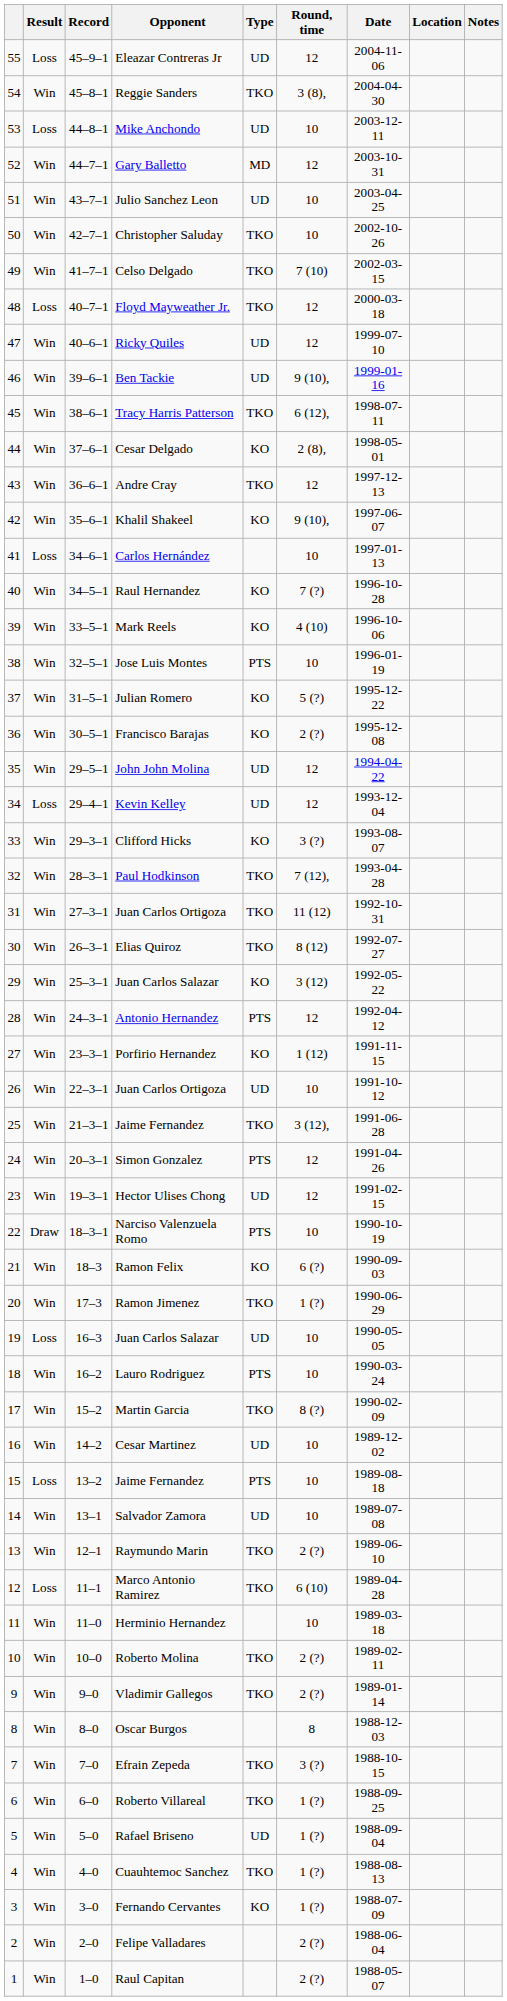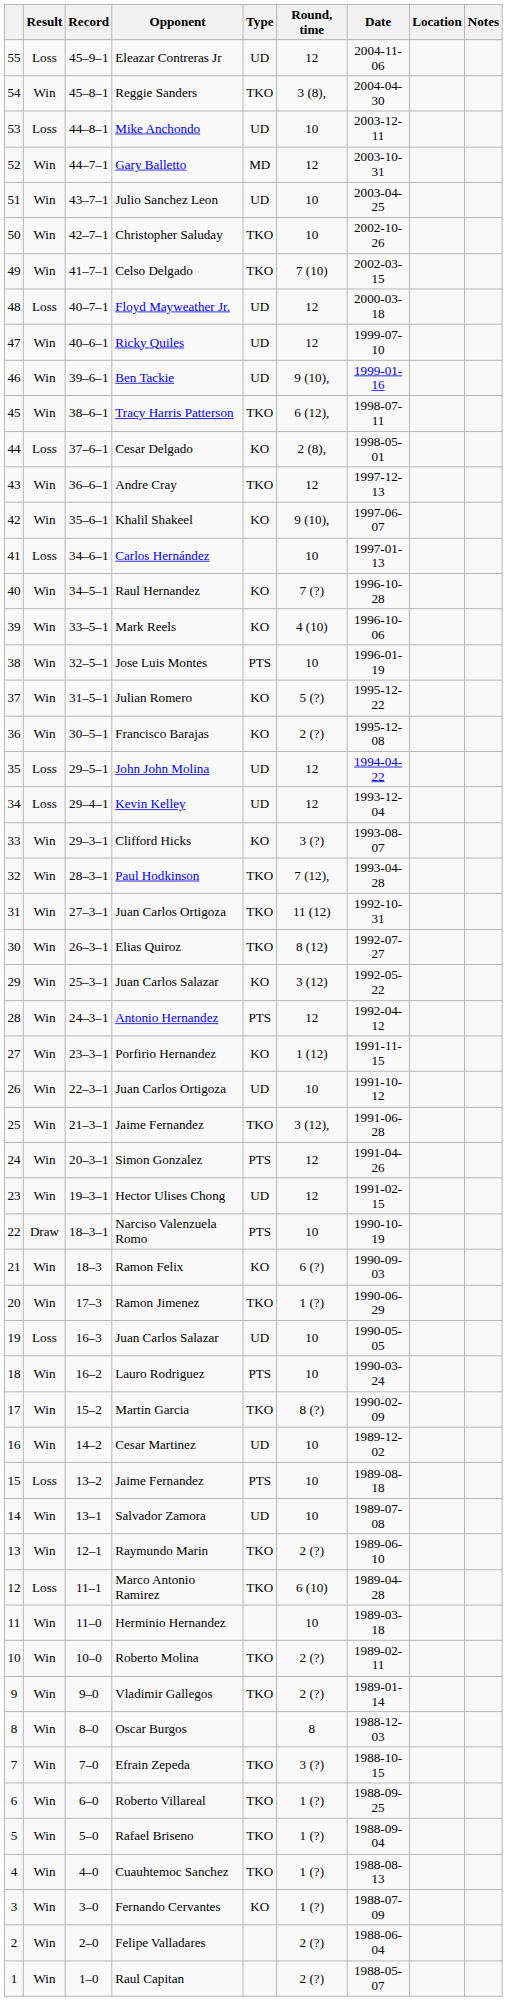 <table class=wikitable style=text-align:center>
 <tr>
 <th></th>
 <th>Result</th>
 <th>Record</th>
 <th>Opponent</th>
 <th>Type</th>
 <th>Round, time</th>
 <th>Date</th>
 <th>Location</th>
 <th>Notes</th>
 </tr>
 <tr>
 <td>55</td>
 <td>Loss</td>
 <td>45–9–1</td>
 <td align=left>Eleazar Contreras Jr</td>
 <td>UD</td>
 <td>12</td>
 <td>2004-11-06</td>
 <td align=left></td>
 <td align=left></td>
 </tr>
 <tr>
 <td>54</td>
 <td>Win</td>
 <td>45–8–1</td>
 <td align=left>Reggie Sanders</td>
 <td>TKO</td>
 <td>3 (8), </td>
 <td>2004-04-30</td>
 <td align=left></td>
 <td align=left></td>
 </tr>
 <tr>
 <td>53</td>
 <td>Loss</td>
 <td>44–8–1</td>
 <td align=left><a href='#'>Mike Anchondo</a></td>
 <td>UD</td>
 <td>10</td>
 <td>2003-12-11</td>
 <td align=left></td>
 <td align=left></td>
 </tr>
 <tr>
 <td>52</td>
 <td>Win</td>
 <td>44–7–1</td>
 <td align=left><a href='#'>Gary Balletto</a></td>
 <td>MD</td>
 <td>12</td>
 <td>2003-10-31</td>
 <td align=left></td>
 <td align=left></td>
 </tr>
 <tr>
 <td>51</td>
 <td>Win</td>
 <td>43–7–1</td>
 <td align=left>Julio Sanchez Leon</td>
 <td>UD</td>
 <td>10</td>
 <td>2003-04-25</td>
 <td align=left></td>
 <td align=left></td>
 </tr>
 <tr>
 <td>50</td>
 <td>Win</td>
 <td>42–7–1</td>
 <td align=left>Christopher Saluday</td>
 <td>TKO</td>
 <td>10</td>
 <td>2002-10-26</td>
 <td align=left></td>
 <td align=left></td>
 </tr>
 <tr>
 <td>49</td>
 <td>Win</td>
 <td>41–7–1</td>
 <td align=left>Celso Delgado</td>
 <td>TKO</td>
 <td>7 (10)</td>
 <td>2002-03-15</td>
 <td align=left></td>
 <td align=left></td>
 </tr>
 <tr>
 <td>48</td>
 <td>Loss</td>
 <td>40–7–1</td>
 <td align=left><a href='#'>Floyd Mayweather Jr.</a></td>
-<td>TKO</td>
+<td>UD</td>
 <td>12</td>
 <td>2000-03-18</td>
 <td align=left></td>
 <td align=left></td>
 </tr>
 <tr>
 <td>47</td>
 <td>Win</td>
 <td>40–6–1</td>
 <td align=left><a href='#'>Ricky Quiles</a></td>
 <td>UD</td>
 <td>12</td>
 <td>1999-07-10</td>
 <td align=left></td>
 <td align=left></td>
 </tr>
 <tr>
 <td>46</td>
 <td>Win</td>
 <td>39–6–1</td>
 <td align=left><a href='#'>Ben Tackie</a></td>
 <td>UD</td>
 <td>9 (10), </td>
 <td><a href='#'>1999-01-16</a></td>
 <td align=left></td>
 <td align=left></td>
 </tr>
 <tr>
 <td>45</td>
 <td>Win</td>
 <td>38–6–1</td>
 <td align=left><a href='#'>Tracy Harris Patterson</a></td>
 <td>TKO</td>
 <td>6 (12), </td>
 <td>1998-07-11</td>
 <td align=left></td>
 <td align=left></td>
 </tr>
 <tr>
 <td>44</td>
-<td>Win</td>
+<td>Loss</td>
 <td>37–6–1</td>
 <td align=left>Cesar Delgado</td>
 <td>KO</td>
 <td>2 (8), </td>
 <td>1998-05-01</td>
 <td align=left></td>
 <td align=left></td>
 </tr>
 <tr>
 <td>43</td>
 <td>Win</td>
 <td>36–6–1</td>
 <td align=left>Andre Cray</td>
 <td>TKO</td>
 <td>12</td>
 <td>1997-12-13</td>
 <td align=left></td>
 <td align=left></td>
 </tr>
 <tr>
 <td>42</td>
 <td>Win</td>
 <td>35–6–1</td>
 <td align=left>Khalil Shakeel</td>
 <td>KO</td>
 <td>9 (10), </td>
 <td>1997-06-07</td>
 <td align=left></td>
 <td align=left></td>
 </tr>
 <tr>
 <td>41</td>
 <td>Loss</td>
 <td>34–6–1</td>
 <td align=left><a href='#'>Carlos Hernández</a></td>
 <td></td>
 <td>10</td>
 <td>1997-01-13</td>
 <td align=left></td>
 <td align=left></td>
 </tr>
 <tr>
 <td>40</td>
 <td>Win</td>
 <td>34–5–1</td>
 <td align=left>Raul Hernandez</td>
 <td>KO</td>
 <td>7 (?)</td>
 <td>1996-10-28</td>
 <td align=left></td>
 <td align=left></td>
 </tr>
 <tr>
 <td>39</td>
 <td>Win</td>
 <td>33–5–1</td>
 <td align=left>Mark Reels</td>
 <td>KO</td>
 <td>4 (10)</td>
 <td>1996-10-06</td>
 <td align=left></td>
 <td align=left></td>
 </tr>
 <tr>
 <td>38</td>
 <td>Win</td>
 <td>32–5–1</td>
 <td align=left>Jose Luis Montes</td>
 <td>PTS</td>
 <td>10</td>
 <td>1996-01-19</td>
 <td align=left></td>
 <td align=left></td>
 </tr>
 <tr>
 <td>37</td>
 <td>Win</td>
 <td>31–5–1</td>
 <td align=left>Julian Romero</td>
 <td>KO</td>
 <td>5 (?)</td>
 <td>1995-12-22</td>
 <td align=left></td>
 <td align=left></td>
 </tr>
 <tr>
 <td>36</td>
 <td>Win</td>
 <td>30–5–1</td>
 <td align=left>Francisco Barajas</td>
 <td>KO</td>
 <td>2 (?)</td>
 <td>1995-12-08</td>
 <td align=left></td>
 <td align=left></td>
 </tr>
 <tr>
 <td>35</td>
-<td>Win</td>
+<td>Loss</td>
 <td>29–5–1</td>
 <td align=left><a href='#'>John John Molina</a></td>
 <td>UD</td>
 <td>12</td>
 <td><a href='#'>1994-04-22</a></td>
 <td align=left></td>
 <td align=left></td>
 </tr>
 <tr>
 <td>34</td>
 <td>Loss</td>
 <td>29–4–1</td>
 <td align=left><a href='#'>Kevin Kelley</a></td>
 <td>UD</td>
 <td>12</td>
 <td>1993-12-04</td>
 <td align=left></td>
 <td align=left></td>
 </tr>
 <tr>
 <td>33</td>
 <td>Win</td>
 <td>29–3–1</td>
 <td align=left>Clifford Hicks</td>
 <td>KO</td>
 <td>3 (?)</td>
 <td>1993-08-07</td>
 <td align=left></td>
 <td align=left></td>
 </tr>
 <tr>
 <td>32</td>
 <td>Win</td>
 <td>28–3–1</td>
 <td align=left><a href='#'>Paul Hodkinson</a></td>
 <td>TKO</td>
 <td>7 (12), </td>
 <td>1993-04-28</td>
 <td align=left></td>
 <td align=left></td>
 </tr>
 <tr>
 <td>31</td>
 <td>Win</td>
 <td>27–3–1</td>
 <td align=left>Juan Carlos Ortigoza</td>
 <td>TKO</td>
 <td>11 (12)</td>
 <td>1992-10-31</td>
 <td align=left></td>
 <td align=left></td>
 </tr>
 <tr>
 <td>30</td>
 <td>Win</td>
 <td>26–3–1</td>
 <td align=left>Elias Quiroz</td>
 <td>TKO</td>
 <td>8 (12)</td>
 <td>1992-07-27</td>
 <td align=left></td>
 <td align=left></td>
 </tr>
 <tr>
 <td>29</td>
 <td>Win</td>
 <td>25–3–1</td>
 <td align=left>Juan Carlos Salazar</td>
 <td>KO</td>
 <td>3 (12)</td>
 <td>1992-05-22</td>
 <td align=left></td>
 <td align=left></td>
 </tr>
 <tr>
 <td>28</td>
 <td>Win</td>
 <td>24–3–1</td>
 <td align=left><a href='#'>Antonio Hernandez</a></td>
 <td>PTS</td>
 <td>12</td>
 <td>1992-04-12</td>
 <td align=left></td>
 <td align=left></td>
 </tr>
 <tr>
 <td>27</td>
 <td>Win</td>
 <td>23–3–1</td>
 <td align=left>Porfirio Hernandez</td>
 <td>KO</td>
 <td>1 (12)</td>
 <td>1991-11-15</td>
 <td align=left></td>
 <td align=left></td>
 </tr>
 <tr>
 <td>26</td>
 <td>Win</td>
 <td>22–3–1</td>
 <td align=left>Juan Carlos Ortigoza</td>
 <td>UD</td>
 <td>10</td>
 <td>1991-10-12</td>
 <td align=left></td>
 <td align=left></td>
 </tr>
 <tr>
 <td>25</td>
 <td>Win</td>
 <td>21–3–1</td>
 <td align=left>Jaime Fernandez</td>
 <td>TKO</td>
 <td>3 (12), </td>
 <td>1991-06-28</td>
 <td align=left></td>
 <td align=left></td>
 </tr>
 <tr>
 <td>24</td>
 <td>Win</td>
 <td>20–3–1</td>
 <td align=left>Simon Gonzalez</td>
 <td>PTS</td>
 <td>12</td>
 <td>1991-04-26</td>
 <td align=left></td>
 <td align=left></td>
 </tr>
 <tr>
 <td>23</td>
 <td>Win</td>
 <td>19–3–1</td>
 <td align=left>Hector Ulises Chong</td>
 <td>UD</td>
 <td>12</td>
 <td>1991-02-15</td>
 <td align=left></td>
 <td align=left></td>
 </tr>
 <tr>
 <td>22</td>
 <td>Draw</td>
 <td>18–3–1</td>
 <td align=left>Narciso Valenzuela Romo</td>
 <td>PTS</td>
 <td>10</td>
 <td>1990-10-19</td>
 <td align=left></td>
 <td align=left></td>
 </tr>
 <tr>
 <td>21</td>
 <td>Win</td>
 <td>18–3</td>
 <td align=left>Ramon Felix</td>
 <td>KO</td>
 <td>6 (?)</td>
 <td>1990-09-03</td>
 <td align=left></td>
 <td align=left></td>
 </tr>
 <tr>
 <td>20</td>
 <td>Win</td>
 <td>17–3</td>
 <td align=left>Ramon Jimenez</td>
 <td>TKO</td>
 <td>1 (?)</td>
 <td>1990-06-29</td>
 <td align=left></td>
 <td align=left></td>
 </tr>
 <tr>
 <td>19</td>
 <td>Loss</td>
 <td>16–3</td>
 <td align=left>Juan Carlos Salazar</td>
 <td>UD</td>
 <td>10</td>
 <td>1990-05-05</td>
 <td align=left></td>
 <td align=left></td>
 </tr>
 <tr>
 <td>18</td>
 <td>Win</td>
 <td>16–2</td>
 <td align=left>Lauro Rodriguez</td>
 <td>PTS</td>
 <td>10</td>
 <td>1990-03-24</td>
 <td align=left></td>
 <td align=left></td>
 </tr>
 <tr>
 <td>17</td>
 <td>Win</td>
 <td>15–2</td>
 <td align=left>Martin Garcia</td>
 <td>TKO</td>
 <td>8 (?)</td>
 <td>1990-02-09</td>
 <td align=left></td>
 <td align=left></td>
 </tr>
 <tr>
 <td>16</td>
 <td>Win</td>
 <td>14–2</td>
 <td align=left>Cesar Martinez</td>
 <td>UD</td>
 <td>10</td>
 <td>1989-12-02</td>
 <td align=left></td>
 <td align=left></td>
 </tr>
 <tr>
 <td>15</td>
 <td>Loss</td>
 <td>13–2</td>
 <td align=left>Jaime Fernandez</td>
 <td>PTS</td>
 <td>10</td>
 <td>1989-08-18</td>
 <td align=left></td>
 <td align=left></td>
 </tr>
 <tr>
 <td>14</td>
 <td>Win</td>
 <td>13–1</td>
 <td align=left>Salvador Zamora</td>
 <td>UD</td>
 <td>10</td>
 <td>1989-07-08</td>
 <td align=left></td>
 <td align=left></td>
 </tr>
 <tr>
 <td>13</td>
 <td>Win</td>
 <td>12–1</td>
 <td align=left>Raymundo Marin</td>
 <td>TKO</td>
 <td>2 (?)</td>
 <td>1989-06-10</td>
 <td align=left></td>
 <td align=left></td>
 </tr>
 <tr>
 <td>12</td>
 <td>Loss</td>
 <td>11–1</td>
 <td align=left>Marco Antonio Ramirez</td>
 <td>TKO</td>
 <td>6 (10)</td>
 <td>1989-04-28</td>
 <td align=left></td>
 <td align=left></td>
 </tr>
 <tr>
 <td>11</td>
 <td>Win</td>
 <td>11–0</td>
 <td align=left>Herminio Hernandez</td>
 <td></td>
 <td>10</td>
 <td>1989-03-18</td>
 <td align=left></td>
 <td align=left></td>
 </tr>
 <tr>
 <td>10</td>
 <td>Win</td>
 <td>10–0</td>
 <td align=left>Roberto Molina</td>
 <td>TKO</td>
 <td>2 (?)</td>
 <td>1989-02-11</td>
 <td align=left></td>
 <td align=left></td>
 </tr>
 <tr>
 <td>9</td>
 <td>Win</td>
 <td>9–0</td>
 <td align=left>Vladimir Gallegos</td>
 <td>TKO</td>
 <td>2 (?)</td>
 <td>1989-01-14</td>
 <td align=left></td>
 <td align=left></td>
 </tr>
 <tr>
 <td>8</td>
 <td>Win</td>
 <td>8–0</td>
 <td align=left>Oscar Burgos</td>
 <td></td>
 <td>8</td>
 <td>1988-12-03</td>
 <td align=left></td>
 <td align=left></td>
 </tr>
 <tr>
 <td>7</td>
 <td>Win</td>
 <td>7–0</td>
 <td align=left>Efrain Zepeda</td>
 <td>TKO</td>
 <td>3 (?)</td>
 <td>1988-10-15</td>
 <td align=left></td>
 <td align=left></td>
 </tr>
 <tr>
 <td>6</td>
 <td>Win</td>
 <td>6–0</td>
 <td align=left>Roberto Villareal</td>
 <td>TKO</td>
 <td>1 (?)</td>
 <td>1988-09-25</td>
 <td align=left></td>
 <td align=left></td>
 </tr>
 <tr>
 <td>5</td>
 <td>Win</td>
 <td>5–0</td>
 <td align=left>Rafael Briseno</td>
-<td>UD</td>
+<td>TKO</td>
 <td>1 (?)</td>
 <td>1988-09-04</td>
 <td align=left></td>
 <td align=left></td>
 </tr>
 <tr>
 <td>4</td>
 <td>Win</td>
 <td>4–0</td>
 <td align=left>Cuauhtemoc Sanchez</td>
 <td>TKO</td>
 <td>1 (?)</td>
 <td>1988-08-13</td>
 <td align=left></td>
 <td align=left></td>
 </tr>
 <tr>
 <td>3</td>
 <td>Win</td>
 <td>3–0</td>
 <td align=left>Fernando Cervantes</td>
 <td>KO</td>
 <td>1 (?)</td>
 <td>1988-07-09</td>
 <td align=left></td>
 <td align=left></td>
 </tr>
 <tr>
 <td>2</td>
 <td>Win</td>
 <td>2–0</td>
 <td align=left>Felipe Valladares</td>
 <td></td>
 <td>2 (?)</td>
 <td>1988-06-04</td>
 <td align=left></td>
 <td align=left></td>
 </tr>
 <tr>
 <td>1</td>
 <td>Win</td>
 <td>1–0</td>
 <td align=left>Raul Capitan</td>
 <td></td>
 <td>2 (?)</td>
 <td>1988-05-07</td>
 <td align=left></td>
 <td align=left></td>
 </tr>
 </table>
